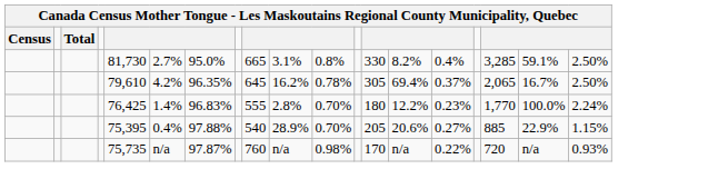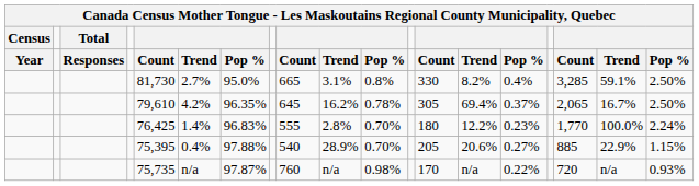 <table class="wikitable">
 <tr>
 <th colspan="19">Canada Census Mother Tongue - Les Maskoutains Regional County Municipality, Quebec</th>
 </tr>
 <tr>
 <th>Census</th>
 <td></td>
 <th>Total</th>
 <td colspan="1"></td>
 <th colspan="3"></th>
 <td colspan="1"></td>
 <th colspan="3"></th>
 <td colspan="1"></td>
 <th colspan="3"></th>
 <td colspan="1"></td>
 <th colspan="3"></th>
+</tr>
+<tr>
+<th>Year</th>
+<td></td>
+<th>Responses</th>
+<td></td>
+<th>Count</th>
+<th>Trend</th>
+<th>Pop %</th>
+<td></td>
+<th>Count</th>
+<th>Trend</th>
+<th>Pop %</th>
+<td></td>
+<th>Count</th>
+<th>Trend</th>
+<th>Pop %</th>
+<td></td>
+<th>Count</th>
+<th>Trend</th>
+<th>Pop %</th>
 </tr>
 <tr>
 <td></td>
 <td></td>
 <td></td>
 <td></td>
 <td>81,730</td>
 <td> 2.7%</td>
 <td>95.0%</td>
 <td></td>
 <td>665</td>
 <td> 3.1%</td>
 <td>0.8%</td>
 <td></td>
 <td>330</td>
 <td> 8.2%</td>
 <td>0.4%</td>
 <td></td>
 <td>3,285</td>
 <td> 59.1%</td>
 <td>2.50%</td>
 </tr>
 <tr>
 <td></td>
 <td></td>
 <td></td>
 <td></td>
 <td>79,610</td>
 <td> 4.2%</td>
 <td>96.35%</td>
 <td></td>
 <td>645</td>
 <td> 16.2%</td>
 <td>0.78%</td>
 <td></td>
 <td>305</td>
 <td> 69.4%</td>
 <td>0.37%</td>
 <td></td>
 <td>2,065</td>
 <td> 16.7%</td>
 <td>2.50%</td>
 </tr>
 <tr>
 <td></td>
 <td></td>
 <td></td>
 <td></td>
 <td>76,425</td>
 <td> 1.4%</td>
 <td>96.83%</td>
 <td></td>
 <td>555</td>
 <td> 2.8%</td>
 <td>0.70%</td>
 <td></td>
 <td>180</td>
 <td> 12.2%</td>
 <td>0.23%</td>
 <td></td>
 <td>1,770</td>
 <td> 100.0%</td>
 <td>2.24%</td>
 </tr>
 <tr>
 <td></td>
 <td></td>
 <td></td>
 <td></td>
 <td>75,395</td>
 <td> 0.4%</td>
 <td>97.88%</td>
 <td></td>
 <td>540</td>
 <td> 28.9%</td>
 <td>0.70%</td>
 <td></td>
 <td>205</td>
 <td> 20.6%</td>
 <td>0.27%</td>
 <td></td>
 <td>885</td>
 <td> 22.9%</td>
 <td>1.15%</td>
 </tr>
 <tr>
 <td></td>
 <td></td>
 <td></td>
 <td></td>
 <td>75,735</td>
 <td>n/a</td>
 <td>97.87%</td>
 <td></td>
 <td>760</td>
 <td>n/a</td>
 <td>0.98%</td>
 <td></td>
 <td>170</td>
 <td>n/a</td>
 <td>0.22%</td>
 <td></td>
 <td>720</td>
 <td>n/a</td>
 <td>0.93%</td>
 </tr>
 </table>
